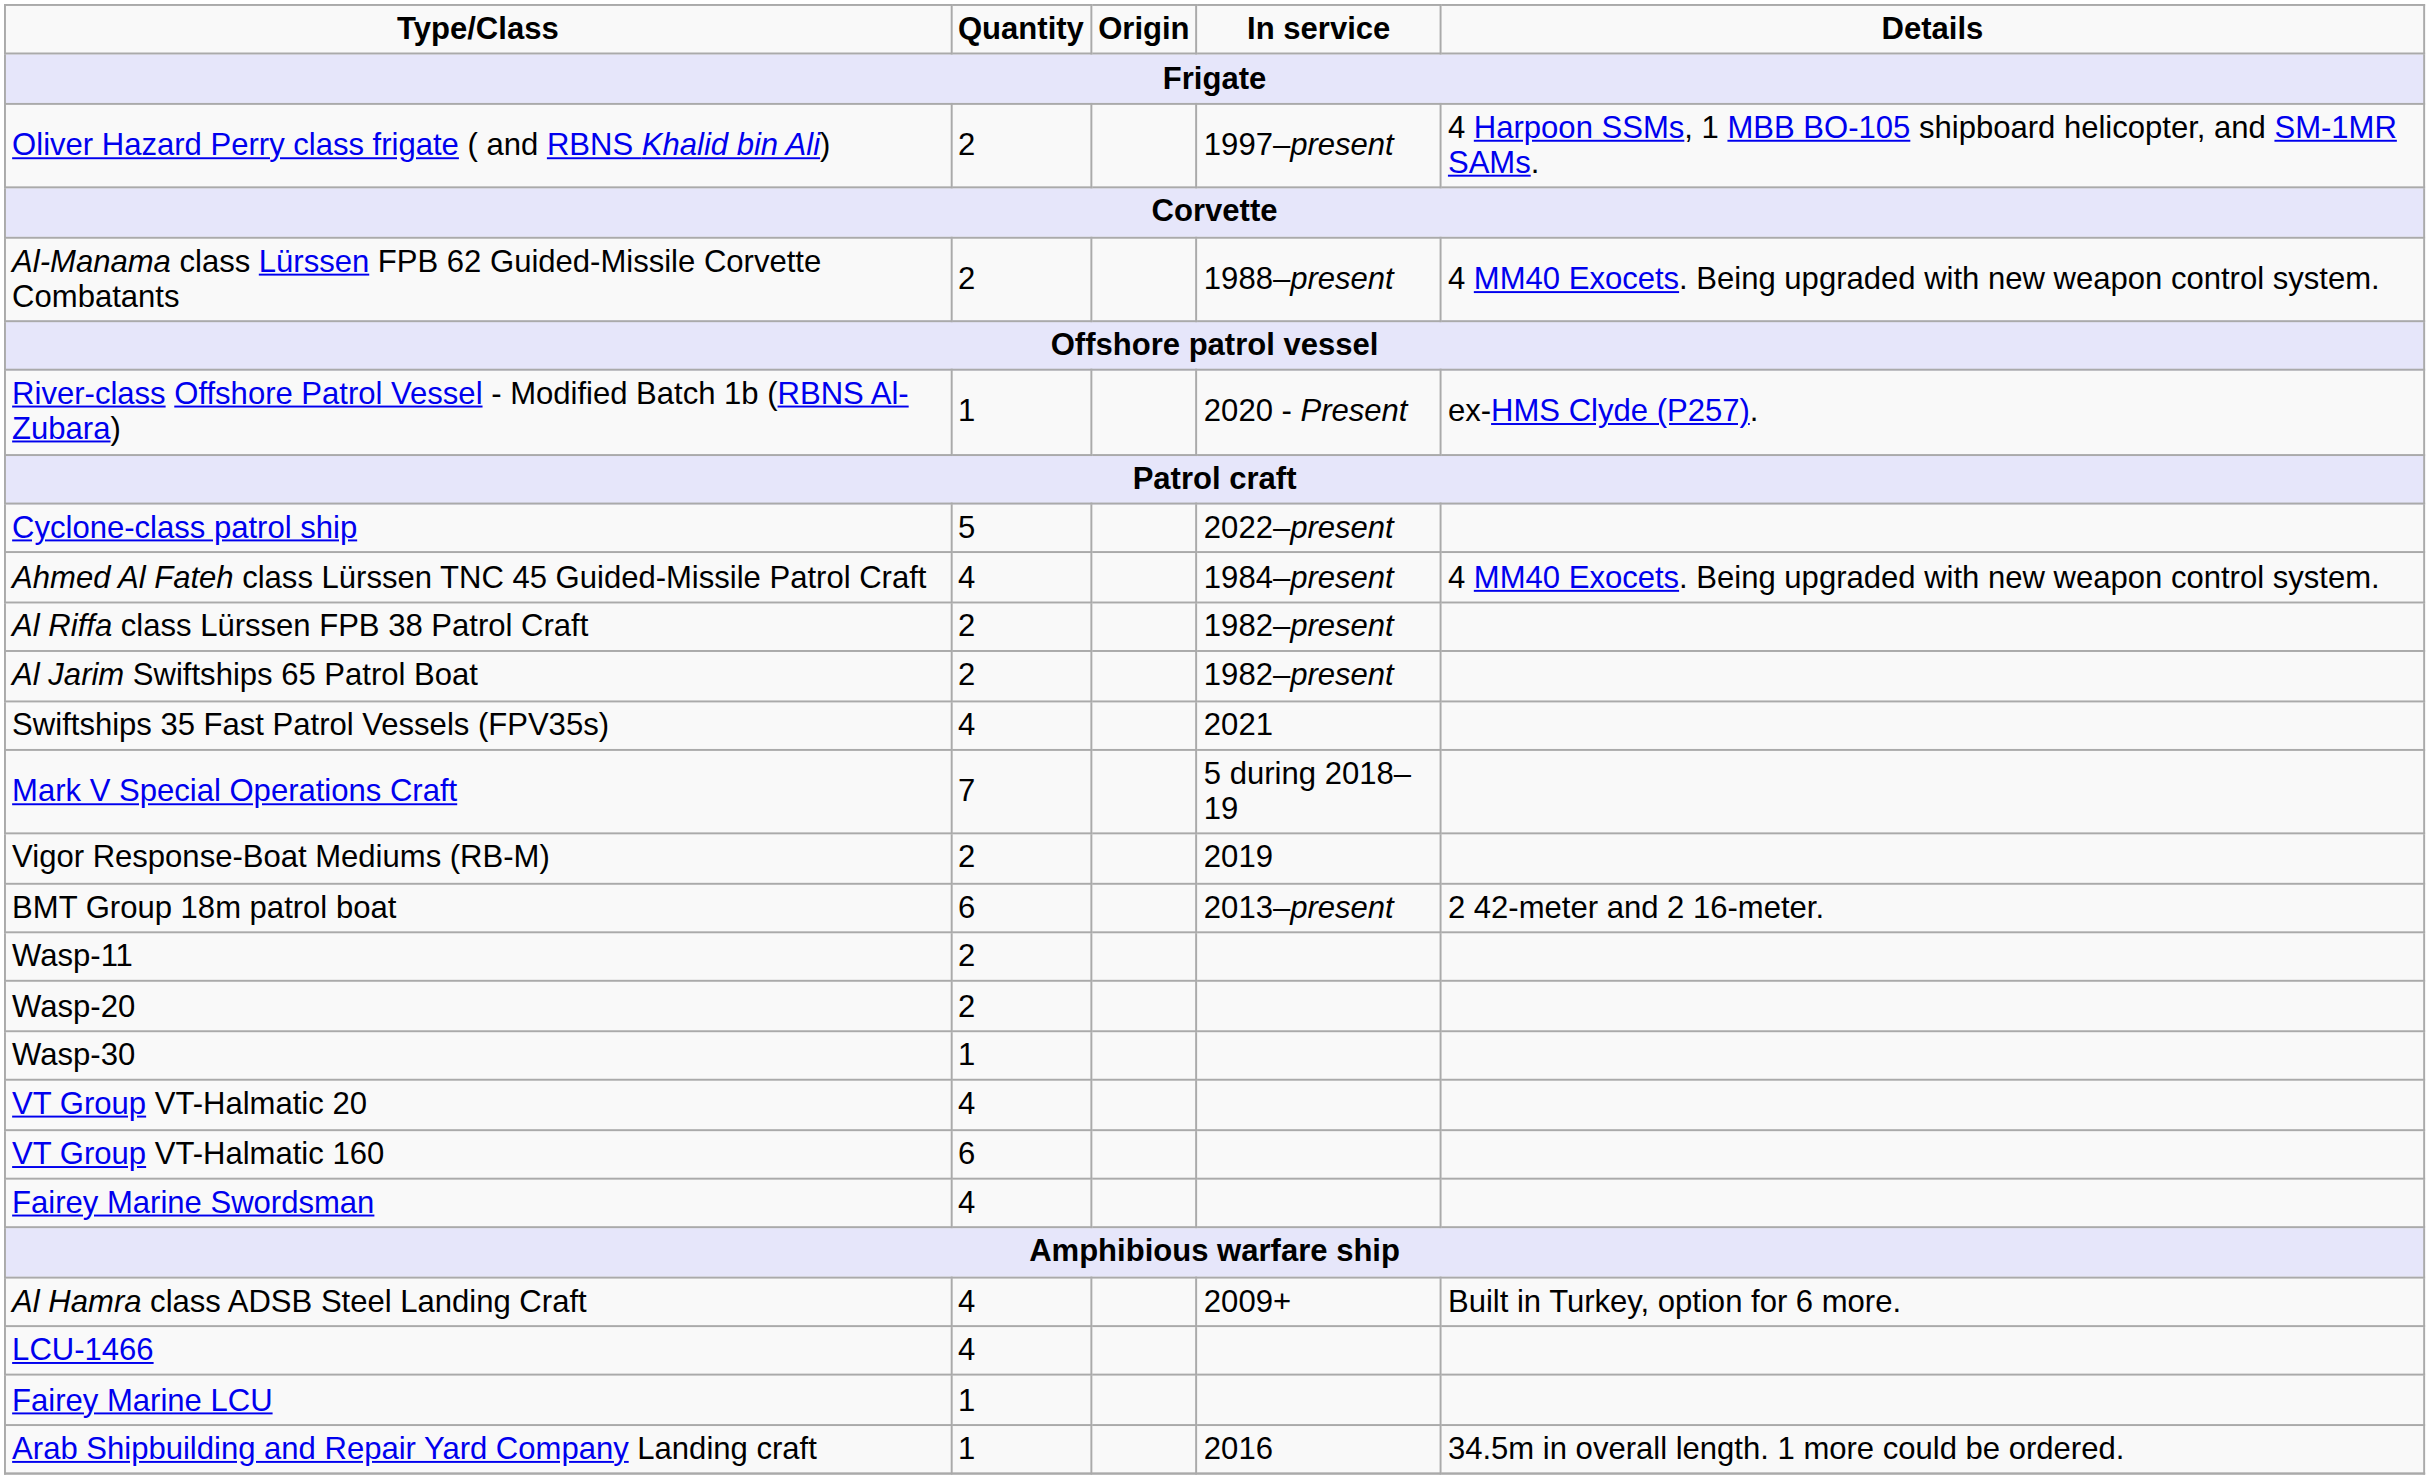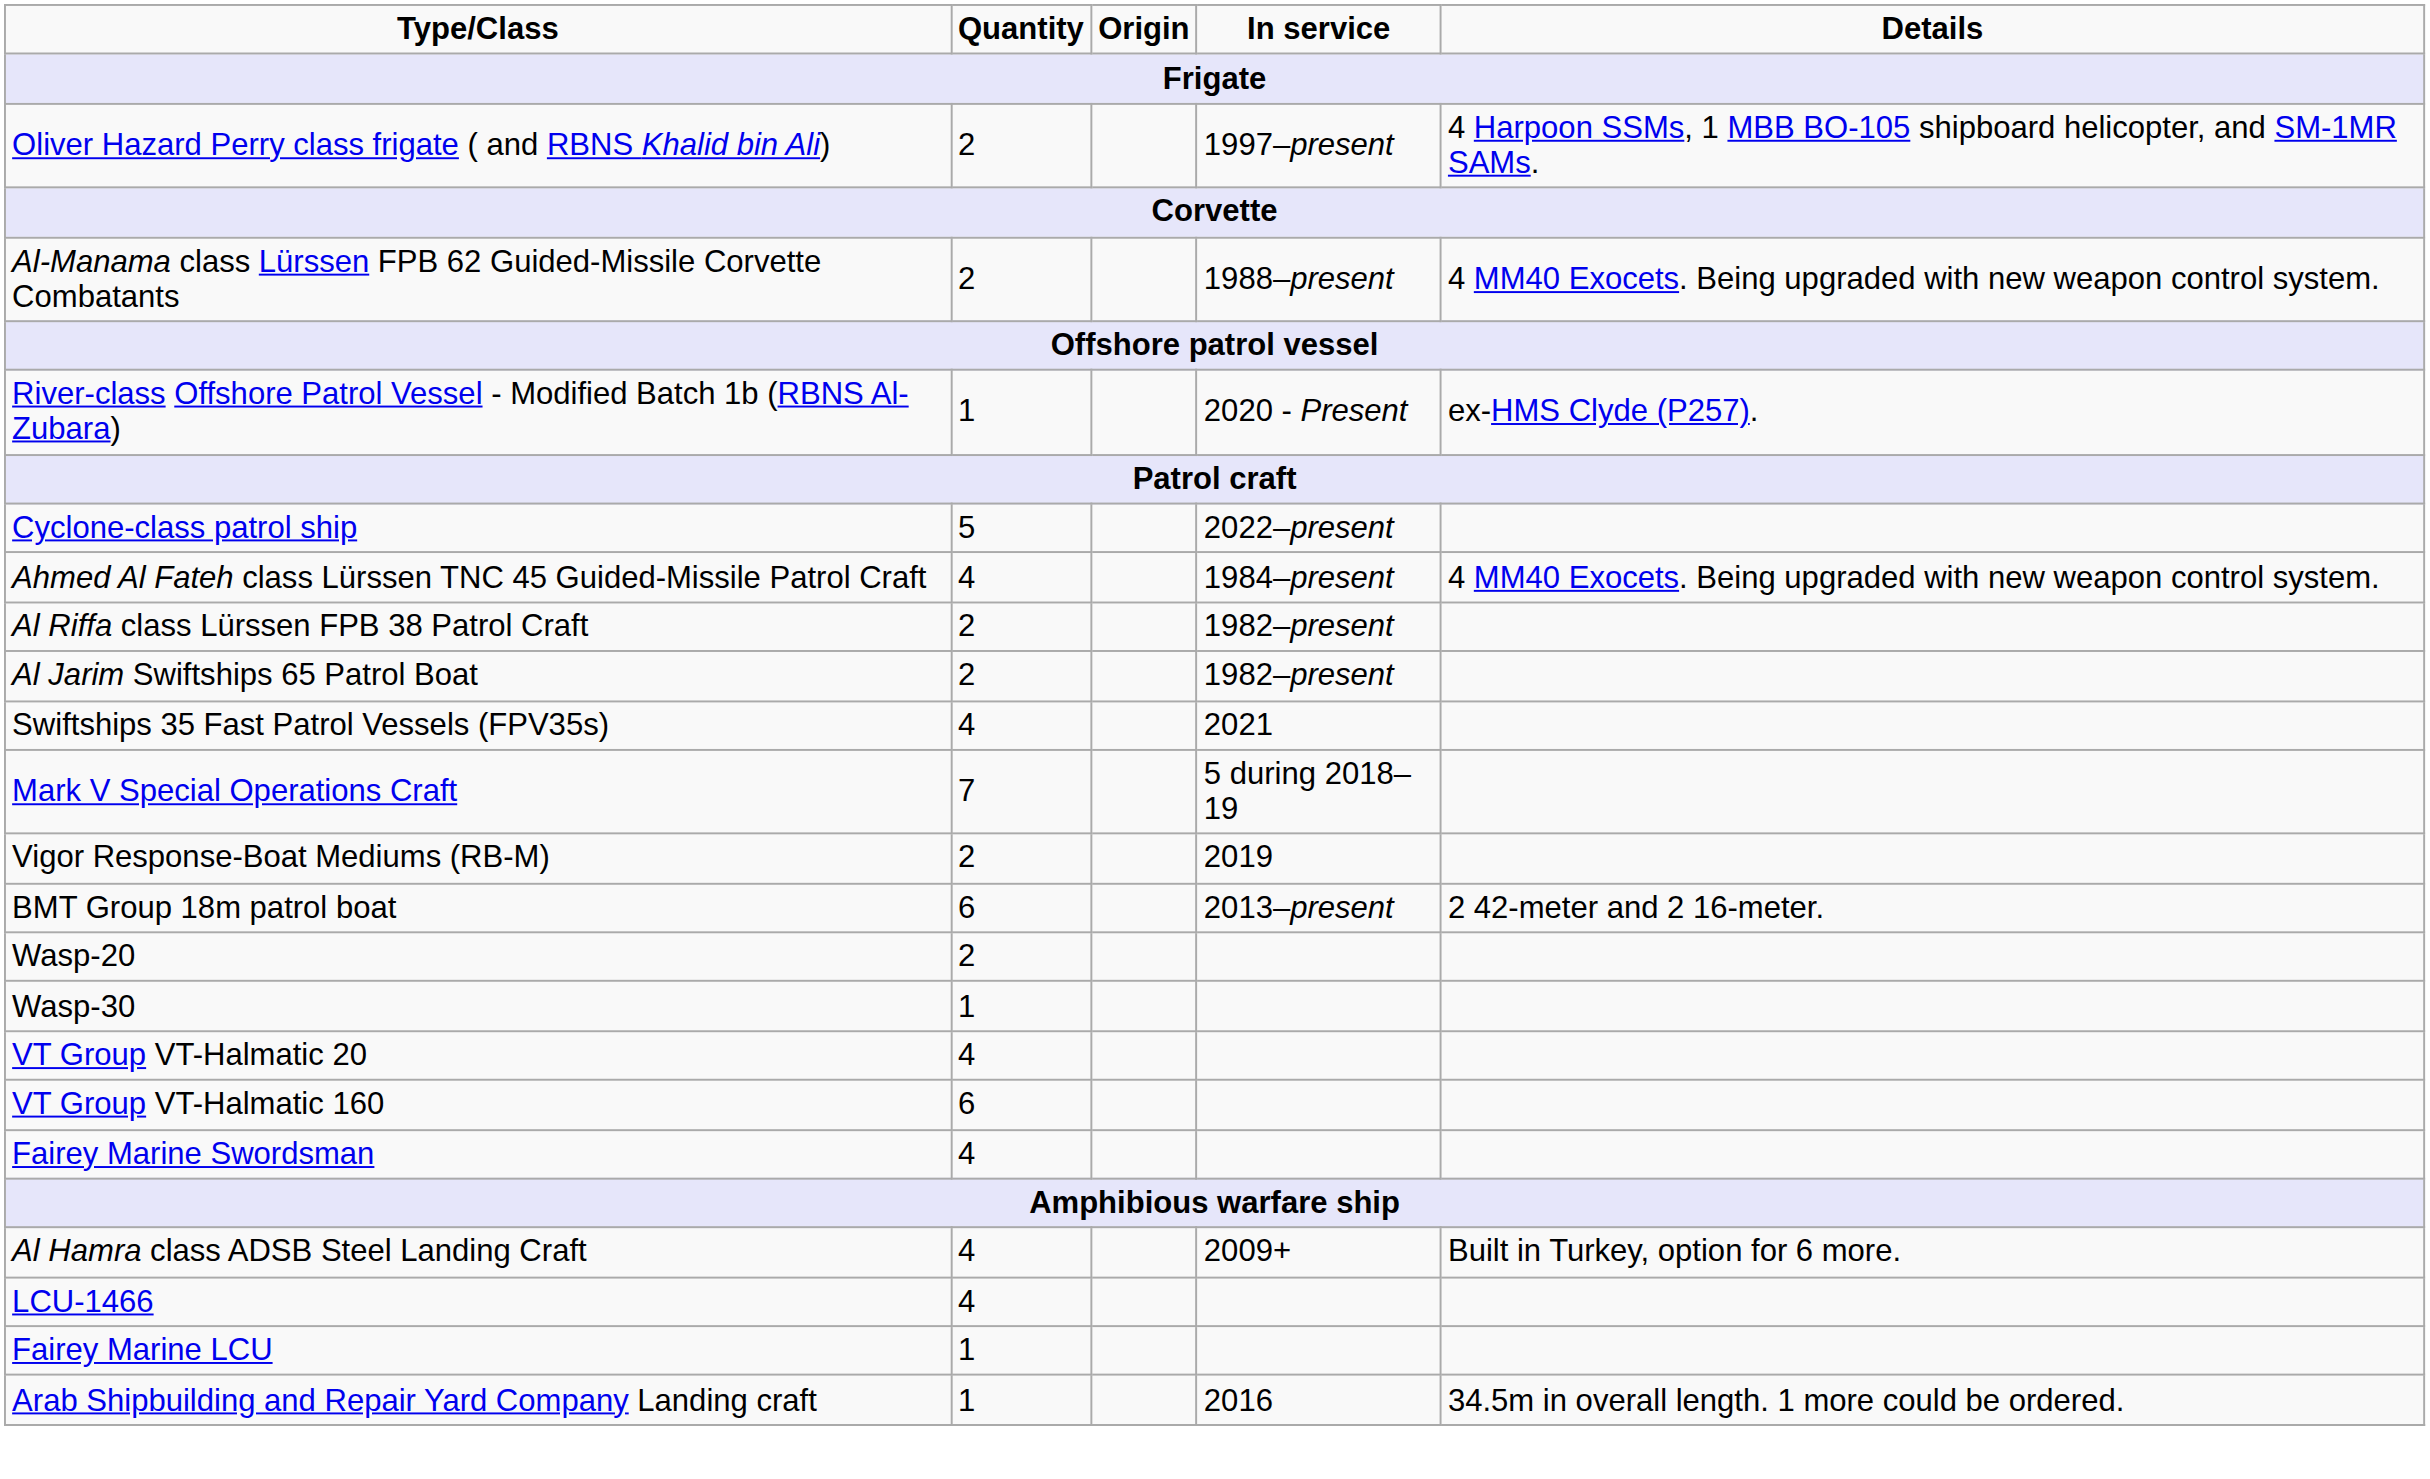 <table class="wikitable sortable">
 <tr>
 <td align=center><strong>Type/Class</strong></td>
 <td align=center><strong>Quantity</strong></td>
 <td align=center><strong>Origin</strong></td>
 <td align=center><strong>In service</strong></td>
 <td align=center><strong>Details</strong></td>
 </tr>
 <tr>
 <th colspan="5" style="background: lavender;">Frigate</th>
 </tr>
 <tr>
 <td><a href='#'>Oliver Hazard Perry class frigate</a> ( and <a href='#'>RBNS <em>Khalid bin Ali</em></a>)</td>
 <td>2</td>
 <td></td>
 <td>1997–<em>present</em></td>
 <td>4 <a href='#'>Harpoon SSMs</a>, 1 <a href='#'>MBB BO-105</a> shipboard helicopter, and <a href='#'>SM-1MR SAMs</a>.</td>
 </tr>
 <tr>
 <th colspan="5" style="background: lavender;">Corvette</th>
 </tr>
 <tr>
 <td><em>Al-Manama</em> class <a href='#'>Lürssen</a> FPB 62 Guided-Missile Corvette Combatants</td>
 <td>2</td>
 <td></td>
 <td>1988–<em>present</em></td>
 <td>4 <a href='#'>MM40 Exocets</a>. Being upgraded with new weapon control system.</td>
 </tr>
 <tr>
 <th colspan="5" style="background: lavender;">Offshore patrol vessel</th>
 </tr>
 <tr>
 <td><a href='#'>River-class</a>   <a href='#'>Offshore Patrol Vessel</a> - Modified Batch 1b (<a href='#'>RBNS Al-Zubara</a>)</td>
 <td>1</td>
 <td></td>
 <td>2020 - <em>Present</em></td>
 <td>ex-<a href='#'>HMS Clyde (P257)</a>.</td>
 </tr>
 <tr>
 <th colspan="5" style="background: lavender;">Patrol craft</th>
 </tr>
 <tr>
 <td><a href='#'>Cyclone-class patrol ship</a></td>
 <td>5</td>
 <td></td>
 <td>2022–<em>present</em></td>
 <td></td>
 </tr>
 <tr>
 <td><em>Ahmed Al Fateh</em> class Lürssen TNC 45 Guided-Missile Patrol Craft</td>
 <td>4</td>
 <td></td>
 <td>1984–<em>present</em></td>
 <td>4 <a href='#'>MM40 Exocets</a>. Being upgraded with new weapon control system.</td>
 </tr>
 <tr>
 <td><em>Al Riffa</em> class Lürssen FPB 38 Patrol Craft</td>
 <td>2</td>
 <td></td>
 <td>1982–<em>present</em></td>
 <td></td>
 </tr>
 <tr>
 <td><em>Al Jarim</em> Swiftships 65 Patrol Boat</td>
 <td>2</td>
 <td></td>
 <td>1982–<em>present</em></td>
 <td></td>
 </tr>
 <tr>
 <td>Swiftships 35 Fast Patrol Vessels (FPV35s)</td>
 <td>4</td>
 <td></td>
 <td>2021</td>
 <td></td>
 </tr>
 <tr>
 <td><a href='#'>Mark V Special Operations Craft</a></td>
 <td>7</td>
 <td></td>
 <td>5 during 2018–19</td>
 <td></td>
 </tr>
 <tr>
 <td>Vigor Response-Boat Mediums (RB-M)</td>
 <td>2</td>
 <td></td>
 <td>2019</td>
 <td></td>
 </tr>
 <tr>
 <td>BMT Group 18m patrol boat</td>
 <td>6</td>
 <td></td>
 <td>2013–<em>present</em></td>
 <td>2 42-meter and 2 16-meter.</td>
 </tr>
 <tr>
-<td>Wasp-11</td>
-<td>2</td>
-<td> </td>
-<td> </td>
-<td> </td>
-</tr>
-<tr>
 <td>Wasp-20</td>
 <td>2</td>
 <td> </td>
 <td> </td>
 <td> </td>
 </tr>
 <tr>
 <td>Wasp-30</td>
 <td>1</td>
 <td> </td>
 <td> </td>
 <td> </td>
 </tr>
 <tr>
 <td><a href='#'>VT Group</a> VT-Halmatic 20</td>
 <td>4</td>
 <td></td>
 <td> </td>
 <td> </td>
 </tr>
 <tr>
 <td><a href='#'>VT Group</a> VT-Halmatic 160</td>
 <td>6</td>
 <td></td>
 <td> </td>
 <td> </td>
 </tr>
 <tr>
 <td><a href='#'>Fairey Marine Swordsman</a></td>
 <td>4</td>
 <td></td>
 <td> </td>
 <td> </td>
 </tr>
 <tr>
 <th colspan="5" style="background: lavender;">Amphibious warfare ship</th>
 </tr>
 <tr>
 <td><em>Al Hamra</em> class ADSB Steel Landing Craft</td>
 <td>4</td>
 <td></td>
 <td>2009+</td>
 <td>Built in Turkey, option for 6 more.</td>
 </tr>
 <tr>
 <td><a href='#'>LCU-1466</a></td>
 <td>4</td>
 <td></td>
 <td> </td>
 <td> </td>
 </tr>
 <tr>
 <td><a href='#'>Fairey Marine LCU</a></td>
 <td>1</td>
 <td></td>
 <td> </td>
 <td> </td>
 </tr>
 <tr>
 <td><a href='#'>Arab Shipbuilding and Repair Yard Company</a> Landing craft</td>
 <td>1</td>
 <td></td>
 <td>2016</td>
 <td>34.5m in overall length. 1 more could be ordered.</td>
 </tr>
 <tr>
 </tr>
 </table>
